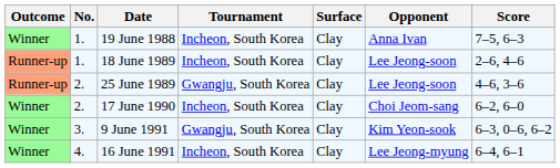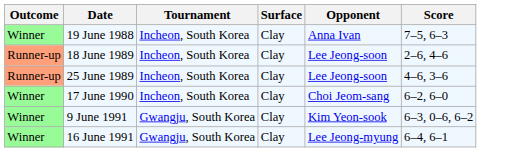 <table class="sortable wikitable" style=font-size:97%>
 <tr>
 <th>Outcome</th>
-<th>No.</th>
 <th>Date</th>
 <th>Tournament</th>
 <th>Surface</th>
 <th>Opponent</th>
 <th>Score</th>
 </tr>
 <tr style="background:#f0f8ff;">
 <td style="background:#98fb98;">Winner</td>
-<td>1.</td>
 <td>19 June 1988</td>
 <td><a href='#'>Incheon</a>, South Korea</td>
 <td>Clay</td>
 <td> <a href='#'>Anna Ivan</a></td>
 <td>7–5, 6–3</td>
 </tr>
 <tr style="background:#f0f8ff;">
 <td style="background:#ffa07a;">Runner-up</td>
-<td>1.</td>
 <td>18 June 1989</td>
 <td><a href='#'>Incheon</a>, South Korea</td>
 <td>Clay</td>
 <td> <a href='#'>Lee Jeong-soon</a></td>
 <td>2–6, 4–6</td>
 </tr>
 <tr style="background:#f0f8ff;">
 <td style="background:#ffa07a;">Runner-up</td>
-<td>2.</td>
 <td>25 June 1989</td>
-<td><a href='#'>Gwangju</a>, South Korea</td>
+<td><a href='#'>Incheon</a>, South Korea</td>
 <td>Clay</td>
 <td> <a href='#'>Lee Jeong-soon</a></td>
 <td>4–6, 3–6</td>
 </tr>
 <tr style="background:#f0f8ff;">
 <td style="background:#98fb98;">Winner</td>
-<td>2.</td>
 <td>17 June 1990</td>
 <td><a href='#'>Incheon</a>, South Korea</td>
 <td>Clay</td>
 <td> <a href='#'>Choi Jeom-sang</a></td>
 <td>6–2, 6–0</td>
 </tr>
 <tr style="background:#f0f8ff;">
 <td style="background:#98fb98;">Winner</td>
-<td>3.</td>
 <td>9 June 1991</td>
 <td><a href='#'>Gwangju</a>, South Korea</td>
 <td>Clay</td>
 <td> <a href='#'>Kim Yeon-sook</a></td>
 <td>6–3, 0–6, 6–2</td>
 </tr>
 <tr style="background:#f0f8ff;">
 <td style="background:#98fb98;">Winner</td>
-<td>4.</td>
 <td>16 June 1991</td>
-<td><a href='#'>Incheon</a>, South Korea</td>
+<td><a href='#'>Gwangju</a>, South Korea</td>
 <td>Clay</td>
 <td> <a href='#'>Lee Jeong-myung</a></td>
 <td>6–4, 6–1</td>
 </tr>
 </table>
